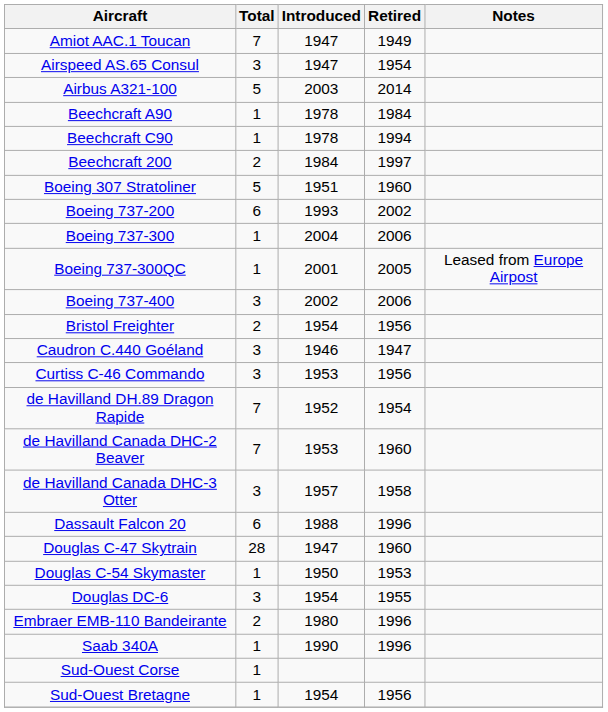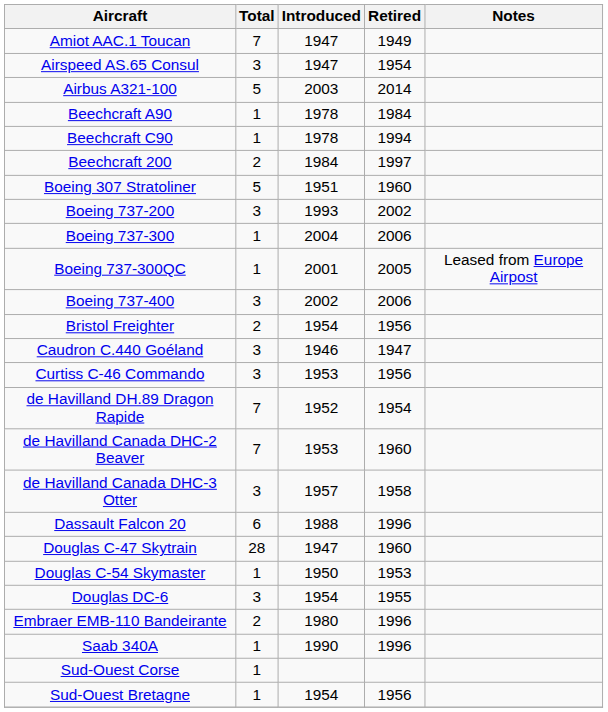 <table class="wikitable" style="margin:0.5em auto; text-align:center">
 <tr>
 <th>Aircraft</th>
 <th>Total</th>
 <th>Introduced</th>
 <th>Retired</th>
 <th>Notes</th>
 </tr>
 <tr>
 <td><a href='#'>Amiot AAC.1 Toucan</a></td>
 <td>7</td>
 <td>1947</td>
 <td>1949</td>
 <td></td>
 </tr>
 <tr>
 <td><a href='#'>Airspeed AS.65 Consul</a></td>
 <td>3</td>
 <td>1947</td>
 <td>1954</td>
 <td></td>
 </tr>
 <tr>
 <td><a href='#'>Airbus A321-100</a></td>
 <td>5</td>
 <td>2003</td>
 <td>2014</td>
 <td></td>
 </tr>
 <tr>
 <td><a href='#'>Beechcraft A90</a></td>
 <td>1</td>
 <td>1978</td>
 <td>1984</td>
 <td></td>
 </tr>
 <tr>
 <td><a href='#'>Beechcraft C90</a></td>
 <td>1</td>
 <td>1978</td>
 <td>1994</td>
 <td></td>
 </tr>
 <tr>
 <td><a href='#'>Beechcraft 200</a></td>
 <td>2</td>
 <td>1984</td>
 <td>1997</td>
 <td></td>
 </tr>
 <tr>
 <td><a href='#'>Boeing 307 Stratoliner</a></td>
 <td>5</td>
 <td>1951</td>
 <td>1960</td>
 <td></td>
 </tr>
 <tr>
 <td><a href='#'>Boeing 737-200</a></td>
-<td>6</td>
+<td>3</td>
 <td>1993</td>
 <td>2002</td>
 <td></td>
 </tr>
 <tr>
 <td><a href='#'>Boeing 737-300</a></td>
 <td>1</td>
 <td>2004</td>
 <td>2006</td>
 <td></td>
 </tr>
 <tr>
 <td><a href='#'>Boeing 737-300QC</a></td>
 <td>1</td>
 <td>2001</td>
 <td>2005</td>
 <td>Leased from <a href='#'>Europe Airpost</a></td>
 </tr>
 <tr>
 <td><a href='#'>Boeing 737-400</a></td>
 <td>3</td>
 <td>2002</td>
 <td>2006</td>
 <td></td>
 </tr>
 <tr>
 <td><a href='#'>Bristol Freighter</a></td>
 <td>2</td>
 <td>1954</td>
 <td>1956</td>
 <td></td>
 </tr>
 <tr>
 <td><a href='#'>Caudron C.440 Goéland</a></td>
 <td>3</td>
 <td>1946</td>
 <td>1947</td>
 <td></td>
 </tr>
 <tr>
 <td><a href='#'>Curtiss C-46 Commando</a></td>
 <td>3</td>
 <td>1953</td>
 <td>1956</td>
 <td></td>
 </tr>
 <tr>
 <td><a href='#'>de Havilland DH.89 Dragon Rapide</a></td>
 <td>7</td>
 <td>1952</td>
 <td>1954</td>
 <td></td>
 </tr>
 <tr>
 <td><a href='#'>de Havilland Canada DHC-2 Beaver</a></td>
 <td>7</td>
 <td>1953</td>
 <td>1960</td>
 <td></td>
 </tr>
 <tr>
 <td><a href='#'>de Havilland Canada DHC-3 Otter</a></td>
 <td>3</td>
 <td>1957</td>
 <td>1958</td>
 <td></td>
 </tr>
 <tr>
 <td><a href='#'>Dassault Falcon 20</a></td>
 <td>6</td>
 <td>1988</td>
 <td>1996</td>
 <td></td>
 </tr>
 <tr>
 <td><a href='#'>Douglas C-47 Skytrain</a></td>
 <td>28</td>
 <td>1947</td>
 <td>1960</td>
 <td></td>
 </tr>
 <tr>
 <td><a href='#'>Douglas C-54 Skymaster</a></td>
 <td>1</td>
 <td>1950</td>
 <td>1953</td>
 <td></td>
 </tr>
 <tr>
 <td><a href='#'>Douglas DC-6</a></td>
 <td>3</td>
 <td>1954</td>
 <td>1955</td>
 <td></td>
 </tr>
 <tr>
 <td><a href='#'>Embraer EMB-110 Bandeirante</a></td>
 <td>2</td>
 <td>1980</td>
 <td>1996</td>
 <td></td>
 </tr>
 <tr>
 <td><a href='#'>Saab 340A</a></td>
 <td>1</td>
 <td>1990</td>
 <td>1996</td>
 <td></td>
 </tr>
 <tr>
 <td><a href='#'>Sud-Ouest Corse</a></td>
 <td>1</td>
 <td></td>
 <td></td>
 <td></td>
 </tr>
 <tr>
 <td><a href='#'>Sud-Ouest Bretagne</a></td>
 <td>1</td>
 <td>1954</td>
 <td>1956</td>
 <td></td>
 </tr>
 <tr>
 </tr>
 </table>
